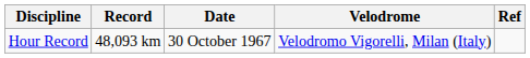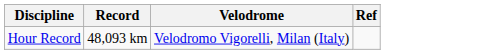 <table class="wikitable sortable">
 <tr>
 <th>Discipline</th>
 <th>Record</th>
-<th>Date</th>
 <th>Velodrome</th>
 <th>Ref</th>
 </tr>
 <tr>
 <td><a href='#'>Hour Record</a></td>
 <td>48,093 km</td>
-<td>30 October 1967</td>
 <td><a href='#'>Velodromo Vigorelli</a>, <a href='#'>Milan</a> (<a href='#'>Italy</a>)</td>
 <td><strong></strong></td>
 </tr>
 </table>
